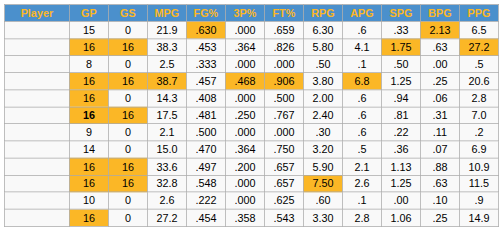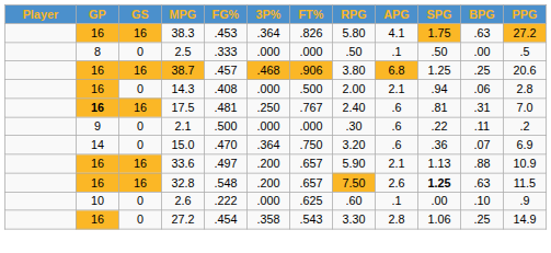 <table class="wikitable sortable" style="font-size:90%; text-align:center;">
 <tr>
 <th style="background:#4b90cc; color:#fbb726; width:10%;">Player</th>
 <th style="background:#4b90cc; color:#fbb726; width:6%;">GP</th>
 <th style="background:#4b90cc; color:#fbb726; width:6%;">GS</th>
 <th style="background:#4b90cc; color:#fbb726; width:6%;">MPG</th>
 <th style="background:#4b90cc; color:#fbb726; width:6%;">FG%</th>
 <th style="background:#4b90cc; color:#fbb726; width:6%;">3P%</th>
 <th style="background:#4b90cc; color:#fbb726; width:6%;">FT%</th>
 <th style="background:#4b90cc; color:#fbb726; width:6%;">RPG</th>
 <th style="background:#4b90cc; color:#fbb726; width:6%;">APG</th>
 <th style="background:#4b90cc; color:#fbb726; width:6%;">SPG</th>
 <th style="background:#4b90cc; color:#fbb726; width:6%;">BPG</th>
 <th style="background:#4b90cc; color:#fbb726; width:6%;">PPG</th>
-</tr>
-<tr>
-<td></td>
-<td>15</td>
-<td>0</td>
-<td>21.9</td>
-<td style="background:#Fbb726;">.630</td>
-<td>.000</td>
-<td>.659</td>
-<td>6.30</td>
-<td>.6</td>
-<td>.33</td>
-<td style="background:#Fbb726;">2.13</td>
-<td>6.5</td>
 </tr>
 <tr>
 <td></td>
 <td style="background:#Fbb726;">16</td>
 <td style="background:#Fbb726;">16</td>
 <td>38.3</td>
 <td>.453</td>
 <td>.364</td>
 <td>.826</td>
 <td>5.80</td>
 <td>4.1</td>
 <td style="background:#Fbb726;">1.75</td>
 <td>.63</td>
 <td style="background:#Fbb726;">27.2</td>
 </tr>
 <tr>
 <td></td>
 <td>8</td>
 <td>0</td>
 <td>2.5</td>
 <td>.333</td>
 <td>.000</td>
 <td>.000</td>
 <td>.50</td>
 <td>.1</td>
 <td>.50</td>
 <td>.00</td>
 <td>.5</td>
 </tr>
 <tr>
 <td></td>
 <td style="background:#Fbb726;">16</td>
 <td style="background:#Fbb726;">16</td>
 <td style="background:#Fbb726;">38.7</td>
 <td>.457</td>
 <td style="background:#Fbb726;">.468</td>
 <td style="background:#Fbb726;">.906</td>
 <td>3.80</td>
 <td style="background:#Fbb726;">6.8</td>
 <td>1.25</td>
 <td>.25</td>
 <td>20.6</td>
 </tr>
 <tr>
 <td></td>
 <td style="background:#Fbb726;">16</td>
 <td>0</td>
 <td>14.3</td>
 <td>.408</td>
 <td>.000</td>
 <td>.500</td>
 <td>2.00</td>
-<td>.6</td>
+<td>2.1</td>
 <td>.94</td>
 <td>.06</td>
 <td>2.8</td>
 </tr>
 <tr>
 <td></td>
 <td style="background:#Fbb726;"><strong>16</strong></td>
 <td style="background:#Fbb726;">16</td>
 <td>17.5</td>
 <td>.481</td>
 <td>.250</td>
 <td>.767</td>
 <td>2.40</td>
 <td>.6</td>
 <td>.81</td>
 <td>.31</td>
 <td>7.0</td>
 </tr>
 <tr>
 <td></td>
 <td>9</td>
 <td>0</td>
 <td>2.1</td>
 <td>.500</td>
 <td>.000</td>
 <td>.000</td>
 <td>.30</td>
 <td>.6</td>
 <td>.22</td>
 <td>.11</td>
 <td>.2</td>
 </tr>
 <tr>
 <td></td>
 <td>14</td>
 <td>0</td>
 <td>15.0</td>
 <td>.470</td>
 <td>.364</td>
 <td>.750</td>
 <td>3.20</td>
-<td>.5</td>
+<td>.6</td>
 <td>.36</td>
 <td>.07</td>
 <td>6.9</td>
 </tr>
 <tr>
 <td></td>
 <td style="background:#Fbb726;">16</td>
 <td style="background:#Fbb726;">16</td>
 <td>33.6</td>
 <td>.497</td>
 <td>.200</td>
 <td>.657</td>
 <td>5.90</td>
 <td>2.1</td>
 <td>1.13</td>
 <td>.88</td>
 <td>10.9</td>
 </tr>
 <tr>
 <td></td>
 <td style="background:#Fbb726;">16</td>
 <td style="background:#Fbb726;">16</td>
 <td>32.8</td>
 <td>.548</td>
-<td>.000</td>
+<td>.200</td>
 <td>.657</td>
 <td style="background:#Fbb726;">7.50</td>
 <td>2.6</td>
-<td>1.25</td>
+<td><strong>1.25</strong></td>
 <td>.63</td>
 <td>11.5</td>
 </tr>
 <tr>
 <td></td>
 <td>10</td>
 <td>0</td>
 <td>2.6</td>
 <td>.222</td>
 <td>.000</td>
 <td>.625</td>
 <td>.60</td>
 <td>.1</td>
 <td>.00</td>
 <td>.10</td>
 <td>.9</td>
 </tr>
 <tr>
 <td></td>
 <td style="background:#Fbb726;">16</td>
 <td>0</td>
 <td>27.2</td>
 <td>.454</td>
 <td>.358</td>
 <td>.543</td>
 <td>3.30</td>
 <td>2.8</td>
 <td>1.06</td>
 <td>.25</td>
 <td>14.9</td>
 </tr>
 </table>
